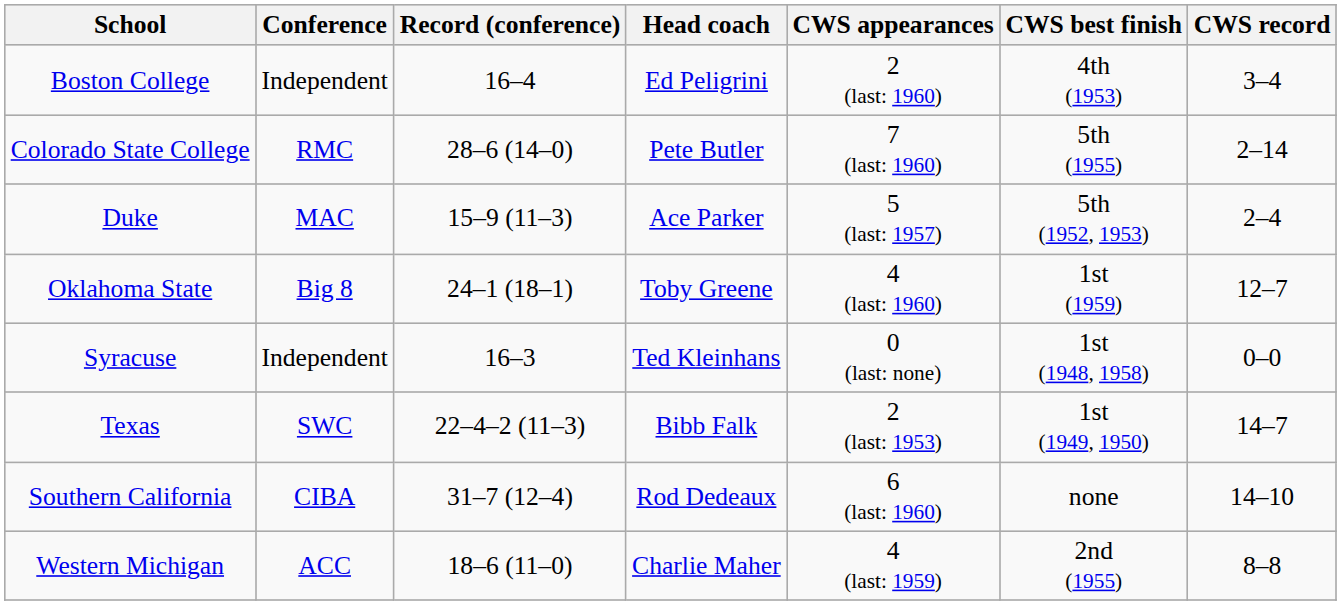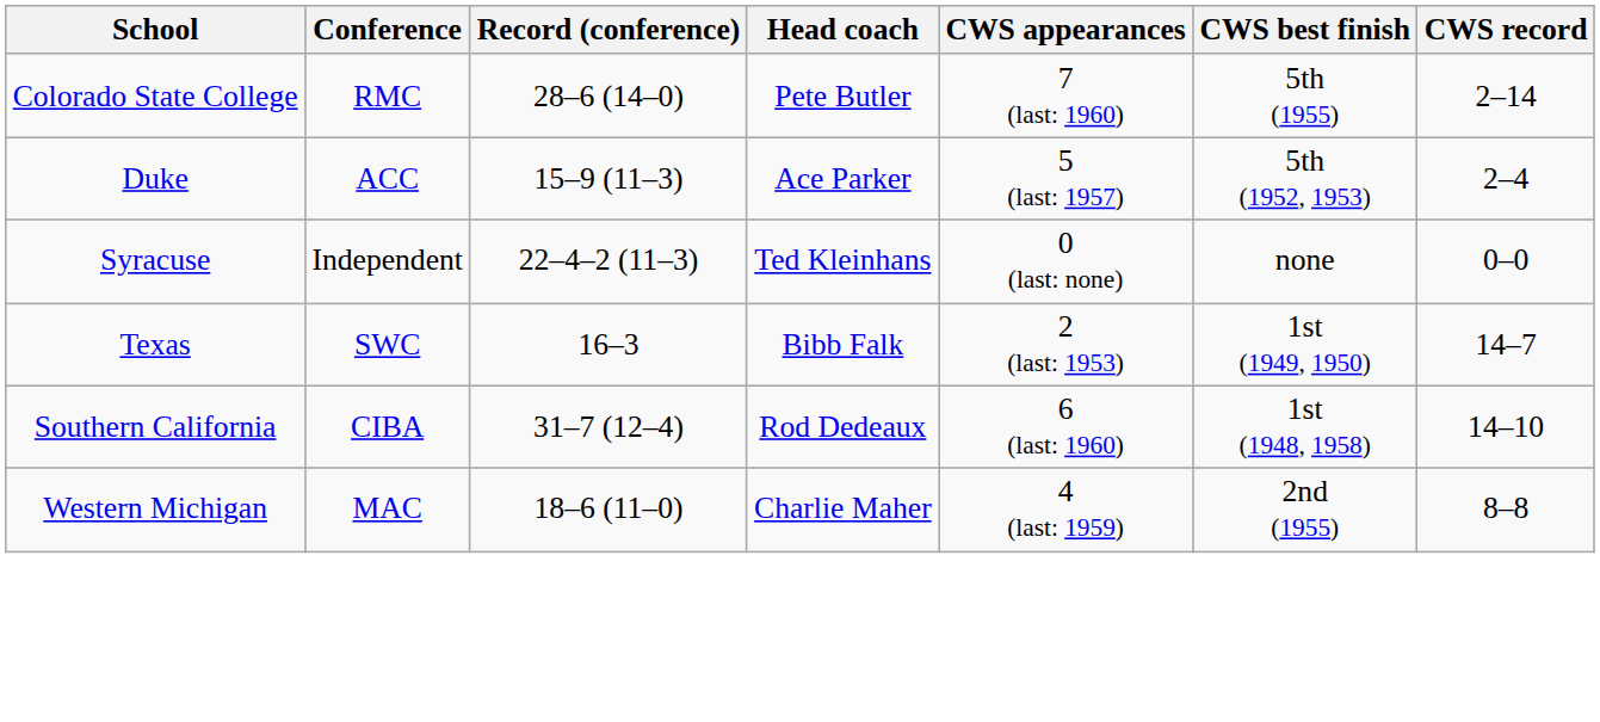 <table class="wikitable">
 <tr>
 <th>School</th>
 <th>Conference</th>
 <th>Record (conference)</th>
 <th>Head coach</th>
 <th>CWS appearances</th>
 <th>CWS best finish</th>
 <th>CWS record</th>
-</tr>
-<tr align=center>
-<td><a href='#'>Boston College</a></td>
-<td>Independent</td>
-<td>16–4</td>
-<td><a href='#'>Ed Peligrini</a></td>
-<td>2<br><small>(last: <a href='#'>1960</a>)</small></td>
-<td>4th<br><small>(<a href='#'>1953</a>)</small></td>
-<td>3–4</td>
 </tr>
 <tr align=center>
 <td><a href='#'>Colorado State College</a></td>
 <td><a href='#'>RMC</a></td>
 <td>28–6 (14–0)</td>
 <td><a href='#'>Pete Butler</a></td>
 <td>7<br><small>(last: <a href='#'>1960</a>)</small></td>
 <td>5th<br><small>(<a href='#'>1955</a>)</small></td>
 <td>2–14</td>
 </tr>
 <tr align=center>
 <td><a href='#'>Duke</a></td>
-<td><a href='#'>MAC</a></td>
+<td><a href='#'>ACC</a></td>
 <td>15–9 (11–3)</td>
 <td><a href='#'>Ace Parker</a></td>
 <td>5<br><small>(last: <a href='#'>1957</a>)</small></td>
 <td>5th<br><small>(<a href='#'>1952</a>, <a href='#'>1953</a>)</small></td>
 <td>2–4</td>
 </tr>
 <tr align=center>
-<td><a href='#'>Oklahoma State</a></td>
-<td><a href='#'>Big 8</a></td>
-<td>24–1 (18–1)</td>
-<td><a href='#'>Toby Greene</a></td>
-<td>4<br><small>(last: <a href='#'>1960</a>)</small></td>
-<td>1st<br><small>(<a href='#'>1959</a>)</small></td>
-<td>12–7</td>
-</tr>
-<tr align=center>
 <td><a href='#'>Syracuse</a></td>
 <td>Independent</td>
-<td>16–3</td>
+<td>22–4–2 (11–3)</td>
 <td><a href='#'>Ted Kleinhans</a></td>
 <td>0<br><small>(last: none)</small></td>
-<td>1st<br><small>(<a href='#'>1948</a>, <a href='#'>1958</a>)</small></td>
+<td>none</td>
 <td>0–0</td>
 </tr>
 <tr align=center>
 <td><a href='#'>Texas</a></td>
 <td><a href='#'>SWC</a></td>
-<td>22–4–2 (11–3)</td>
+<td>16–3</td>
 <td><a href='#'>Bibb Falk</a></td>
 <td>2<br><small>(last: <a href='#'>1953</a>)</small></td>
 <td>1st<br><small>(<a href='#'>1949</a>, <a href='#'>1950</a>)</small></td>
 <td>14–7</td>
 </tr>
 <tr align=center>
 <td><a href='#'>Southern California</a></td>
 <td><a href='#'>CIBA</a></td>
 <td>31–7 (12–4)</td>
 <td><a href='#'>Rod Dedeaux</a></td>
 <td>6<br><small>(last: <a href='#'>1960</a>)</small></td>
-<td>none</td>
+<td>1st<br><small>(<a href='#'>1948</a>, <a href='#'>1958</a>)</small></td>
 <td>14–10</td>
 </tr>
 <tr align=center>
 <td><a href='#'>Western Michigan</a></td>
-<td><a href='#'>ACC</a></td>
+<td><a href='#'>MAC</a></td>
 <td>18–6 (11–0)</td>
 <td><a href='#'>Charlie Maher</a></td>
 <td>4<br><small>(last: <a href='#'>1959</a>)</small></td>
 <td>2nd<br><small>(<a href='#'>1955</a>)</small></td>
 <td>8–8</td>
 </tr>
 </table>
